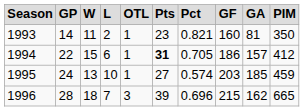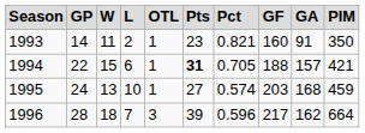 <table class="wikitable">
 <tr style="font-weight:bold; background-color:#dddddd;" |>
 <td>Season</td>
 <td>GP</td>
 <td>W</td>
 <td>L</td>
 <td>OTL</td>
 <td>Pts</td>
 <td>Pct</td>
 <td>GF</td>
 <td>GA</td>
 <td>PIM</td>
 </tr>
 <tr>
 <td>1993</td>
 <td>14</td>
 <td>11</td>
 <td>2</td>
 <td>1</td>
 <td>23</td>
 <td>0.821</td>
 <td>160</td>
-<td>81</td>
+<td>91</td>
 <td>350</td>
 </tr>
 <tr>
 <td>1994</td>
 <td>22</td>
 <td>15</td>
 <td>6</td>
 <td>1</td>
 <td><strong>31</strong></td>
 <td>0.705</td>
-<td>186</td>
+<td>188</td>
 <td>157</td>
-<td>412</td>
+<td>421</td>
 </tr>
 <tr>
 <td>1995</td>
 <td>24</td>
 <td>13</td>
 <td>10</td>
 <td>1</td>
 <td>27</td>
 <td>0.574</td>
 <td>203</td>
-<td>185</td>
+<td>168</td>
 <td>459</td>
 </tr>
 <tr>
 <td>1996</td>
 <td>28</td>
 <td>18</td>
 <td>7</td>
 <td>3</td>
 <td>39</td>
-<td>0.696</td>
-<td>215</td>
+<td>0.596</td>
+<td>217</td>
 <td>162</td>
-<td>665</td>
+<td>664</td>
 </tr>
 </table>
